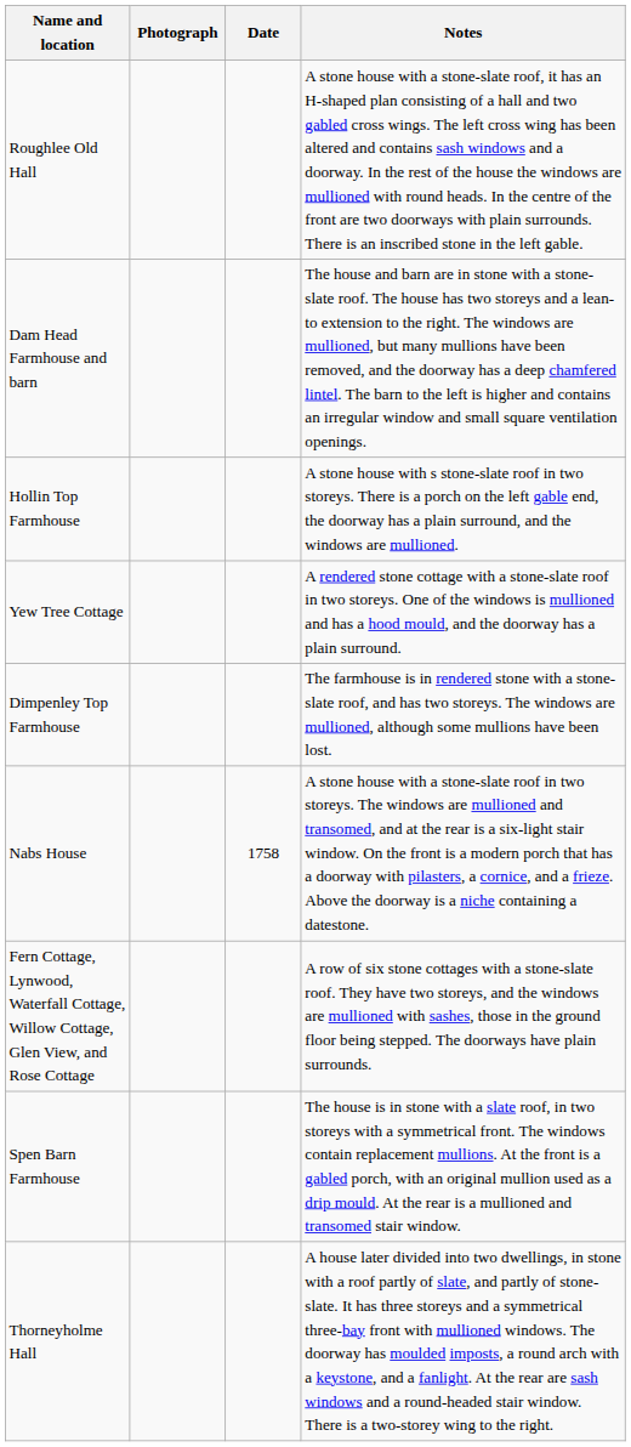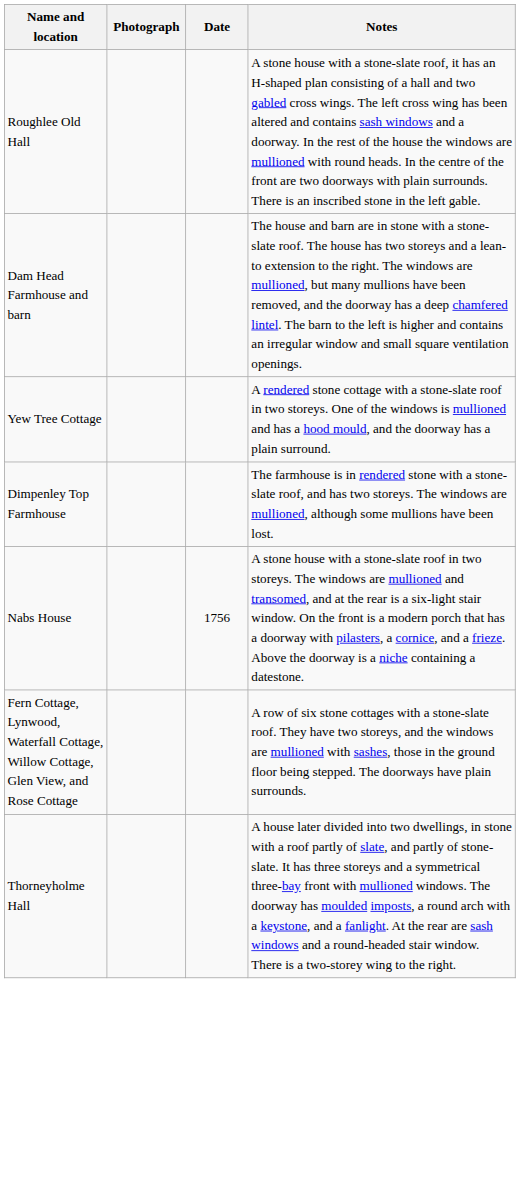 <table class="wikitable sortable plainrowheaders" style="width:100%;border:0px;text-align:left;line-height:150%;">
 <tr>
 <th scope="col"  style="width:150px">Name and location</th>
 <th scope="col"  style="width:100px" class="unsortable">Photograph</th>
 <th scope="col"  style="width:120px">Date</th>
 <th scope="col"  style="width:650px" class="unsortable">Notes</th>
 </tr>
 <tr>
 <td>Roughlee Old Hall<br><small></small></td>
 <td></td>
 <td align="center"></td>
 <td>A stone house with a stone-slate roof, it has an H-shaped plan consisting of a hall and two <a href='#'>gabled</a> cross wings.  The left cross wing has been altered and contains <a href='#'>sash windows</a> and a doorway.  In the rest of the house the windows are <a href='#'>mullioned</a> with round heads.  In the centre of the front are two doorways with plain surrounds.  There is an inscribed stone in the left gable.</td>
 </tr>
 <tr>
 <td>Dam Head Farmhouse and barn<br><small></small></td>
 <td></td>
 <td align="center"></td>
 <td>The house and barn are in stone with a stone-slate roof.  The house has two storeys and a lean-to extension to the right.  The windows are <a href='#'>mullioned</a>, but many mullions have been removed, and the doorway has a deep <a href='#'>chamfered</a> <a href='#'>lintel</a>.  The barn to the left is higher and contains an irregular window and small square ventilation openings.</td>
 </tr>
 <tr>
-<td>Hollin Top Farmhouse<br><small></small></td>
-<td></td>
-<td align="center"></td>
-<td>A stone house with s stone-slate roof in two storeys.  There is a porch on the left <a href='#'>gable</a> end, the doorway has a plain surround, and the windows are <a href='#'>mullioned</a>.</td>
-</tr>
-<tr>
 <td>Yew Tree Cottage<br><small></small></td>
 <td></td>
 <td align="center"></td>
 <td>A <a href='#'>rendered</a> stone cottage with a stone-slate roof in two storeys.  One of the windows is <a href='#'>mullioned</a> and has a <a href='#'>hood mould</a>, and the doorway has a plain surround.</td>
 </tr>
 <tr>
 <td>Dimpenley Top Farmhouse<br><small></small></td>
 <td></td>
 <td align="center"></td>
 <td>The farmhouse is in <a href='#'>rendered</a> stone with a stone-slate roof, and has two storeys.  The windows are <a href='#'>mullioned</a>, although some mullions have been lost.</td>
 </tr>
 <tr>
 <td>Nabs House<br><small></small></td>
 <td></td>
-<td align="center">1758</td>
+<td align="center">1756</td>
 <td>A stone house with a stone-slate roof in two storeys.  The windows are <a href='#'>mullioned</a> and <a href='#'>transomed</a>, and at the rear is a six-light stair window.  On the front is a modern porch that has a doorway with <a href='#'>pilasters</a>, a <a href='#'>cornice</a>, and a <a href='#'>frieze</a>.  Above the doorway is a <a href='#'>niche</a> containing a datestone.</td>
 </tr>
 <tr>
 <td>Fern Cottage, Lynwood, Waterfall Cottage, Willow Cottage, Glen View, and Rose Cottage<br><small></small></td>
 <td></td>
 <td align="center"></td>
 <td>A row of six stone cottages with a stone-slate roof.  They have two storeys, and the windows are <a href='#'>mullioned</a> with <a href='#'>sashes</a>, those in the ground floor being stepped.  The doorways have plain surrounds.</td>
-</tr>
-<tr>
-<td>Spen Barn Farmhouse<br><small></small></td>
-<td></td>
-<td align="center"></td>
-<td>The house is in stone with a <a href='#'>slate</a> roof, in two storeys with a symmetrical front.  The windows contain replacement <a href='#'>mullions</a>.  At the front is a <a href='#'>gabled</a> porch, with an original mullion used as a <a href='#'>drip mould</a>.  At the rear is a mullioned and <a href='#'>transomed</a> stair window.</td>
 </tr>
 <tr>
 <td>Thorneyholme Hall<br><small></small></td>
 <td></td>
 <td align="center"></td>
 <td>A house later divided into two dwellings, in stone with a roof partly of <a href='#'>slate</a>, and partly of stone-slate.  It has three storeys and a symmetrical three-<a href='#'>bay</a> front with <a href='#'>mullioned</a> windows.  The doorway has <a href='#'>moulded</a> <a href='#'>imposts</a>, a round arch with a <a href='#'>keystone</a>, and a <a href='#'>fanlight</a>.  At the rear are <a href='#'>sash windows</a> and a round-headed stair window.  There is a two-storey wing to the right.</td>
 </tr>
 <tr>
 </tr>
 </table>
